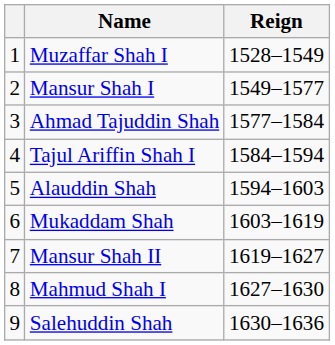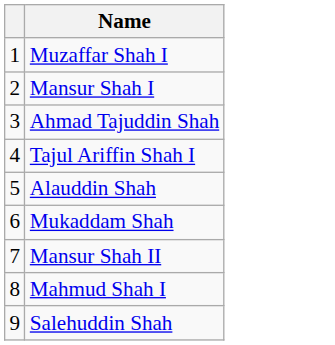 <table class="sortable wikitable">
 <tr>
 <th scope="col"></th>
 <th scope="col">Name</th>
-<th scope="col">Reign</th>
 </tr>
 <tr>
 <td>1</td>
 <td><a href='#'>Muzaffar Shah I</a></td>
-<td>1528–1549</td>
 </tr>
 <tr>
 <td>2</td>
 <td><a href='#'>Mansur Shah I</a></td>
-<td>1549–1577</td>
 </tr>
 <tr>
 <td>3</td>
 <td><a href='#'>Ahmad Tajuddin Shah</a></td>
-<td>1577–1584</td>
 </tr>
 <tr>
 <td>4</td>
 <td><a href='#'>Tajul Ariffin Shah I</a></td>
-<td>1584–1594</td>
 </tr>
 <tr>
 <td>5</td>
 <td><a href='#'>Alauddin Shah</a></td>
-<td>1594–1603</td>
 </tr>
 <tr>
 <td>6</td>
 <td><a href='#'>Mukaddam Shah</a></td>
-<td>1603–1619</td>
 </tr>
 <tr>
 <td>7</td>
 <td><a href='#'>Mansur Shah II</a></td>
-<td>1619–1627</td>
 </tr>
 <tr>
 <td>8</td>
 <td><a href='#'>Mahmud Shah I</a></td>
-<td>1627–1630</td>
 </tr>
 <tr>
 <td>9</td>
 <td><a href='#'>Salehuddin Shah</a></td>
-<td>1630–1636</td>
 </tr>
 </table>
